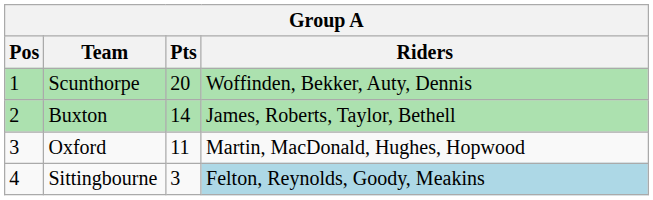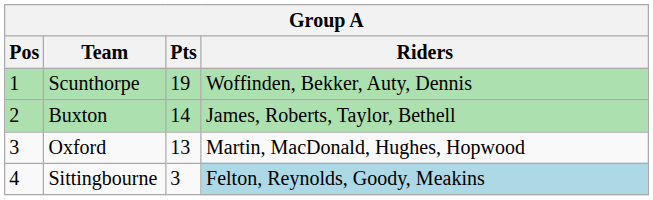 <table class="wikitable">
 <tr>
 <th colspan="4">Group A</th>
 </tr>
 <tr>
 <th width=20>Pos</th>
 <th width=90>Team</th>
 <th width=20>Pts</th>
 <th width=350>Riders</th>
 </tr>
 <tr style="background:#ACE1AF;">
 <td>1</td>
 <td align=left>Scunthorpe</td>
-<td>20</td>
+<td>19</td>
 <td>Woffinden, Bekker, Auty, Dennis</td>
 </tr>
 <tr style="background:#ACE1AF;">
 <td>2</td>
 <td align=left>Buxton</td>
 <td>14</td>
 <td>James, Roberts, Taylor, Bethell</td>
 </tr>
 <tr>
 <td>3</td>
 <td align=left>Oxford</td>
-<td>11</td>
+<td>13</td>
 <td>Martin, MacDonald, Hughes, Hopwood</td>
 </tr>
 <tr>
 <td>4</td>
 <td align=left>Sittingbourne</td>
 <td>3</td>
 <td style="background: lightblue;">Felton, Reynolds, Goody, Meakins</td>
 </tr>
 </table>
